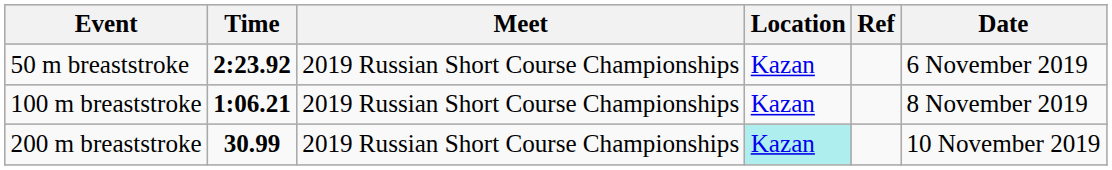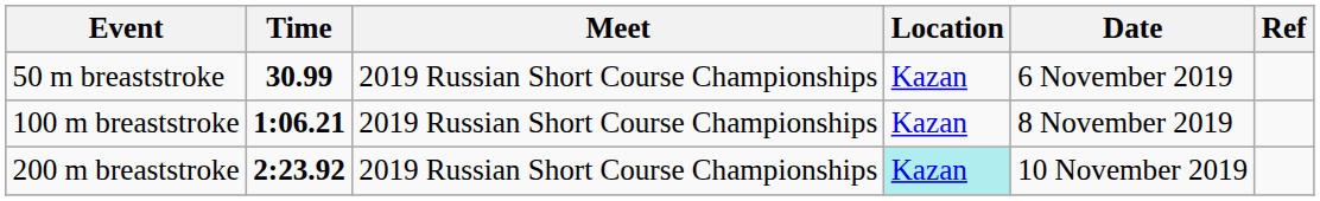 <table class="wikitable">
 <tr>
 <th>Event</th>
 <th>Time</th>
 <th>Meet</th>
 <th>Location</th>
+<th>Date</th>
 <th>Ref</th>
-<th>Date</th>
 </tr>
 <tr>
 <td>50 m breaststroke</td>
-<td style="text-align:center;"><strong>2:23.92</strong></td>
+<td style="text-align:center;"><strong>30.99</strong></td>
 <td>2019 Russian Short Course Championships</td>
 <td><a href='#'>Kazan</a></td>
+<td>6 November 2019</td>
 <td style="text-align:center;"></td>
-<td>6 November 2019</td>
 </tr>
 <tr>
 <td>100 m breaststroke</td>
 <td style="text-align:center;"><strong>1:06.21</strong></td>
 <td>2019 Russian Short Course Championships</td>
 <td><a href='#'>Kazan</a></td>
+<td>8 November 2019</td>
 <td style="text-align:center;"></td>
-<td>8 November 2019</td>
 </tr>
 <tr>
 <td>200 m breaststroke</td>
-<td style="text-align:center;"><strong>30.99</strong></td>
+<td style="text-align:center;"><strong>2:23.92</strong></td>
 <td>2019 Russian Short Course Championships</td>
 <td style="background: paleturquoise;"><a href='#'>Kazan</a></td>
+<td>10 November 2019</td>
 <td style="text-align:center;"></td>
-<td>10 November 2019</td>
 </tr>
 </table>
